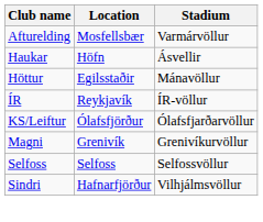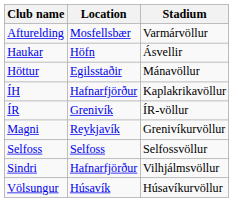 <table class="wikitable">
 <tr>
 <th>Club name</th>
 <th>Location</th>
 <th>Stadium</th>
 </tr>
 <tr>
 <td><a href='#'>Afturelding</a></td>
 <td><a href='#'>Mosfellsbær</a></td>
 <td>Varmárvöllur</td>
 </tr>
 <tr>
 <td><a href='#'>Haukar</a></td>
 <td><a href='#'>Höfn</a></td>
 <td>Ásvellir</td>
 </tr>
 <tr>
 <td><a href='#'>Höttur</a></td>
 <td><a href='#'>Egilsstaðir</a></td>
 <td>Mánavöllur</td>
 </tr>
 <tr>
+<td><a href='#'>ÍH</a></td>
+<td><a href='#'>Hafnarfjörður</a></td>
+<td>Kaplakrikavöllur</td>
+</tr>
+<tr>
 <td><a href='#'>ÍR</a></td>
-<td><a href='#'>Reykjavík</a></td>
+<td><a href='#'>Grenivík</a></td>
 <td>ÍR-völlur</td>
 </tr>
 <tr>
-<td><a href='#'>KS/Leiftur</a></td>
-<td><a href='#'>Ólafsfjörður</a></td>
-<td>Ólafsfjarðarvöllur</td>
-</tr>
-<tr>
 <td><a href='#'>Magni</a></td>
-<td><a href='#'>Grenivík</a></td>
+<td><a href='#'>Reykjavík</a></td>
 <td>Grenivíkurvöllur</td>
 </tr>
 <tr>
 <td><a href='#'>Selfoss</a></td>
 <td><a href='#'>Selfoss</a></td>
 <td>Selfossvöllur</td>
 </tr>
 <tr>
 <td><a href='#'>Sindri</a></td>
 <td><a href='#'>Hafnarfjörður</a></td>
 <td>Vilhjálmsvöllur</td>
 </tr>
+<tr>
+<td><a href='#'>Völsungur</a></td>
+<td><a href='#'>Húsavík</a></td>
+<td>Húsavíkurvöllur</td>
+</tr>
 </table>
